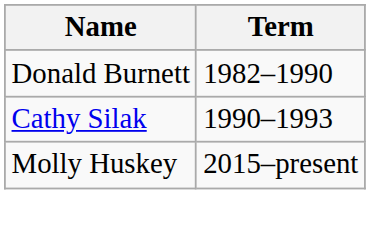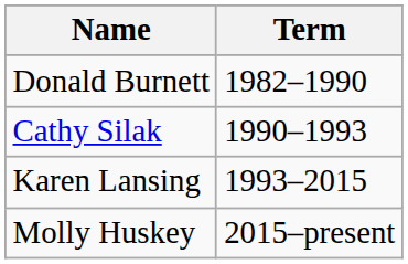 <table class=wikitable>
 <tr>
 <th>Name</th>
 <th>Term</th>
 </tr>
 <tr>
 <td>Donald Burnett</td>
 <td>1982–1990</td>
 </tr>
 <tr>
 <td><a href='#'>Cathy Silak</a></td>
 <td>1990–1993</td>
 </tr>
 <tr>
+<td>Karen Lansing</td>
+<td>1993–2015</td>
+</tr>
+<tr>
 <td>Molly Huskey</td>
 <td>2015–present</td>
 </tr>
 </table>
